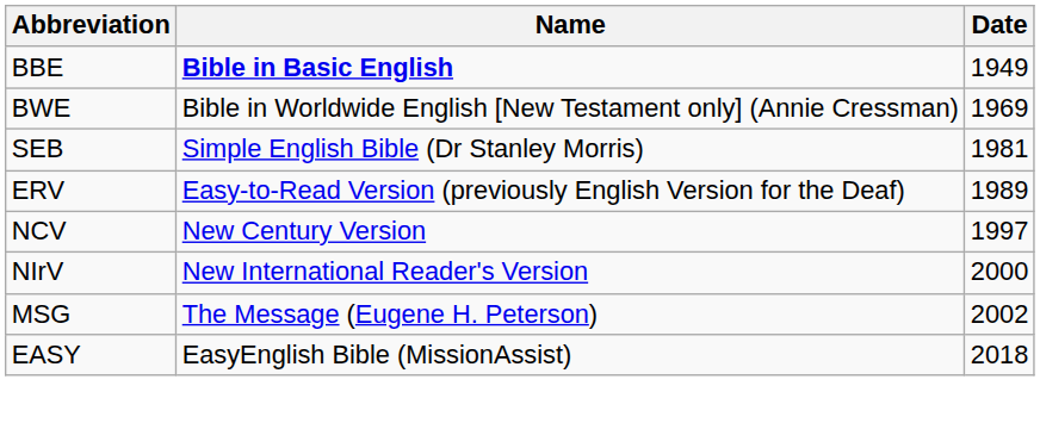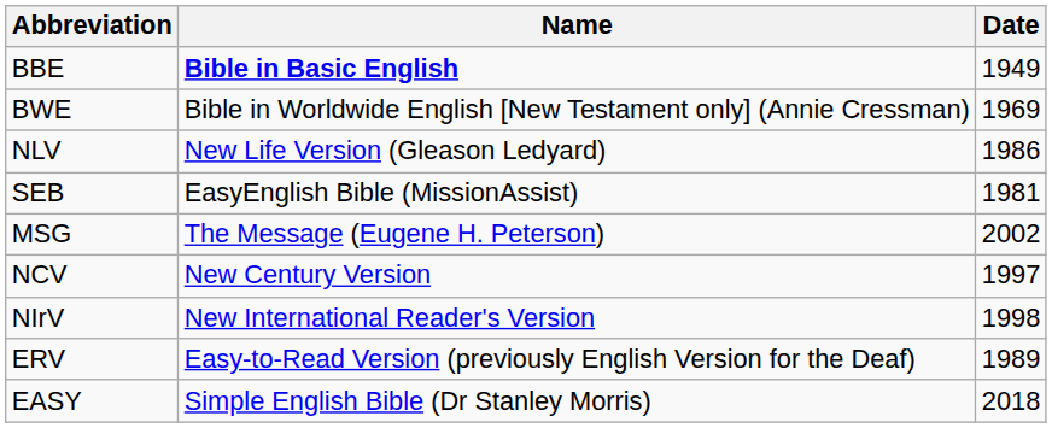 <table class="sortable wikitable">
 <tr>
 <th>Abbreviation</th>
 <th>Name</th>
 <th>Date</th>
 </tr>
 <tr>
 <td>BBE</td>
 <td><strong><a href='#'>Bible in Basic English</a></strong></td>
 <td>1949</td>
 </tr>
 <tr>
 <td>BWE</td>
 <td>Bible in Worldwide English [New Testament only] (Annie Cressman)</td>
 <td>1969</td>
 </tr>
 <tr>
+<td>NLV</td>
+<td><a href='#'>New Life Version</a> (Gleason Ledyard)</td>
+<td>1986</td>
+</tr>
+<tr>
 <td>SEB</td>
-<td><a href='#'>Simple English Bible</a> (Dr Stanley Morris)</td>
+<td>EasyEnglish Bible (MissionAssist)</td>
 <td>1981</td>
 </tr>
 <tr>
-<td>ERV</td>
-<td><a href='#'>Easy-to-Read Version</a> (previously English Version for the Deaf)</td>
-<td>1989</td>
+<td>MSG</td>
+<td><a href='#'>The Message</a> (<a href='#'>Eugene H. Peterson</a>)</td>
+<td>2002</td>
 </tr>
 <tr>
 <td>NCV</td>
 <td><a href='#'>New Century Version</a></td>
 <td>1997</td>
 </tr>
 <tr>
 <td>NIrV</td>
 <td><a href='#'>New International Reader's Version</a></td>
-<td>2000</td>
+<td>1998</td>
 </tr>
 <tr>
-<td>MSG</td>
-<td><a href='#'>The Message</a> (<a href='#'>Eugene H. Peterson</a>)</td>
-<td>2002</td>
+<td>ERV</td>
+<td><a href='#'>Easy-to-Read Version</a> (previously English Version for the Deaf)</td>
+<td>1989</td>
 </tr>
 <tr>
 <td>EASY</td>
-<td>EasyEnglish Bible (MissionAssist)</td>
+<td><a href='#'>Simple English Bible</a> (Dr Stanley Morris)</td>
 <td>2018</td>
 </tr>
 </table>
